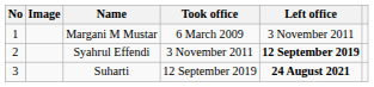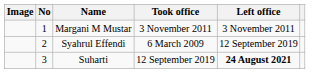 <table class="wikitable" style="float:center; text-align:center">
 <tr>
+<th>Image</th>
 <th>No</th>
-<th>Image</th>
 <th>Name</th>
 <th>Took office</th>
 <th>Left office</th>
 <th></th>
 </tr>
 <tr>
+<td></td>
 <td>1</td>
-<td></td>
 <td>Margani M Mustar</td>
-<td>6 March 2009</td>
+<td>3 November 2011</td>
 <td>3 November 2011</td>
 <td></td>
 </tr>
 <tr>
+<td></td>
 <td>2</td>
-<td></td>
 <td>Syahrul Effendi</td>
-<td>3 November 2011</td>
-<td><strong>12 September 2019</strong></td>
+<td>6 March 2009</td>
+<td>12 September 2019</td>
 <td></td>
 </tr>
 <tr>
+<td></td>
 <td>3</td>
-<td></td>
 <td>Suharti</td>
 <td>12 September 2019</td>
 <td><strong>24 August 2021</strong></td>
 <td></td>
 </tr>
 </table>
